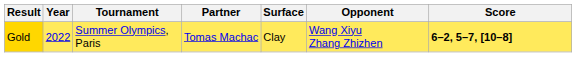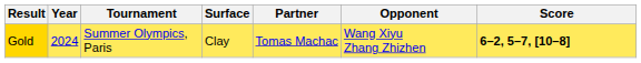 <table class="sortable wikitable">
 <tr>
 <th>Result</th>
 <th>Year</th>
 <th width=150>Tournament</th>
+<th>Surface</th>
 <th>Partner</th>
-<th>Surface</th>
 <th width=170>Opponent</th>
 <th width=200 class="unsortable">Score</th>
 </tr>
 <tr style="background:#ffea5c;">
 <td bgcolor=gold>Gold</td>
-<td><a href='#'>2022</a></td>
+<td><a href='#'>2024</a></td>
 <td><a href='#'>Summer Olympics</a>, Paris</td>
+<td>Clay</td>
 <td> <a href='#'>Tomas Machac</a></td>
-<td>Clay</td>
 <td> <a href='#'>Wang Xiyu</a> <br>  <a href='#'>Zhang Zhizhen</a></td>
 <td><strong>6–2, 5–7, [10–8]</strong></td>
 </tr>
 </table>
